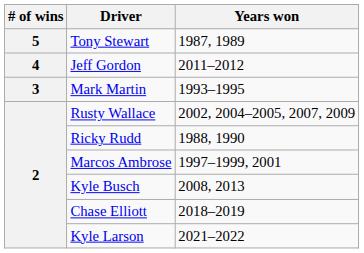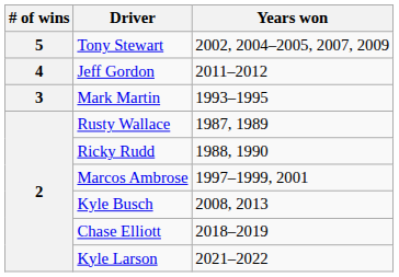 <table class="wikitable" style="font-size: 95%;">
 <tr>
 <th># of wins</th>
 <th>Driver</th>
 <th>Years won</th>
 </tr>
 <tr>
 <th>5</th>
 <td><a href='#'>Tony Stewart</a></td>
-<td>1987, 1989</td>
+<td>2002, 2004–2005, 2007, 2009</td>
 </tr>
 <tr>
 <th>4</th>
 <td><a href='#'>Jeff Gordon</a></td>
 <td>2011–2012</td>
 </tr>
 <tr>
 <th>3</th>
 <td><a href='#'>Mark Martin</a></td>
 <td>1993–1995</td>
 </tr>
 <tr>
 <th rowspan="6">2</th>
 <td><a href='#'>Rusty Wallace</a></td>
-<td>2002, 2004–2005, 2007, 2009</td>
+<td>1987, 1989</td>
 </tr>
 <tr>
 <td><a href='#'>Ricky Rudd</a></td>
 <td>1988, 1990</td>
 </tr>
 <tr>
 <td><a href='#'>Marcos Ambrose</a></td>
 <td>1997–1999, 2001</td>
 </tr>
 <tr>
 <td><a href='#'>Kyle Busch</a></td>
 <td>2008, 2013</td>
 </tr>
 <tr>
 <td><a href='#'>Chase Elliott</a></td>
 <td>2018–2019</td>
 </tr>
 <tr>
 <td><a href='#'>Kyle Larson</a></td>
 <td>2021–2022</td>
 </tr>
 </table>
